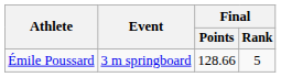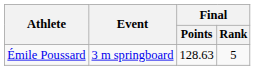 <table class="wikitable" style="font-size:90%;">
 <tr>
 <th rowspan=2>Athlete</th>
 <th rowspan=2>Event</th>
 <th colspan=2>Final</th>
 </tr>
 <tr style="font-size:95%">
 <th>Points</th>
 <th>Rank</th>
 </tr>
 <tr align=center>
 <td align=left><a href='#'>Émile Poussard</a></td>
 <td align=left><a href='#'>3 m springboard</a></td>
-<td>128.66</td>
+<td>128.63</td>
 <td>5</td>
 </tr>
 </table>
